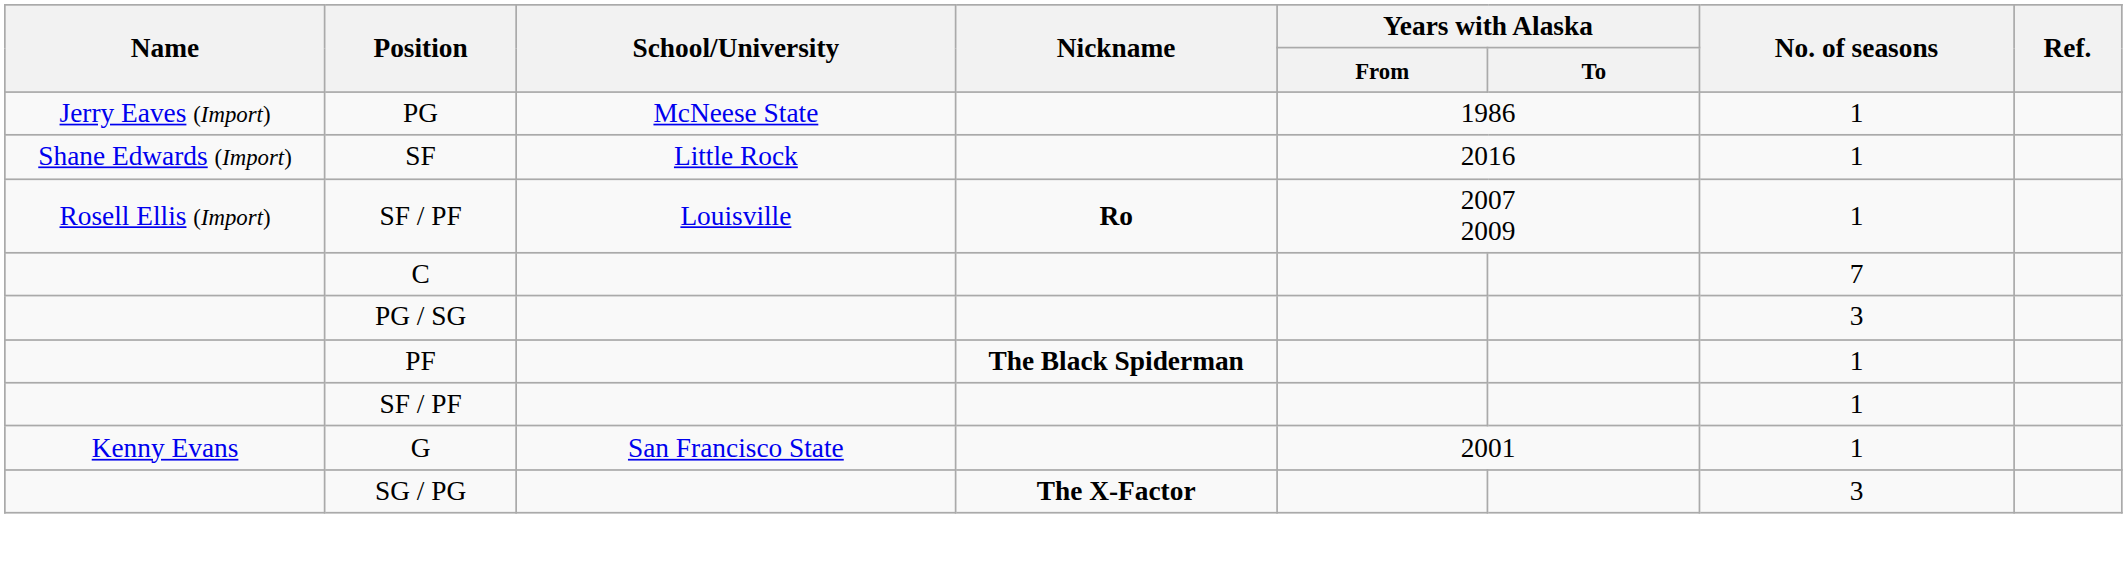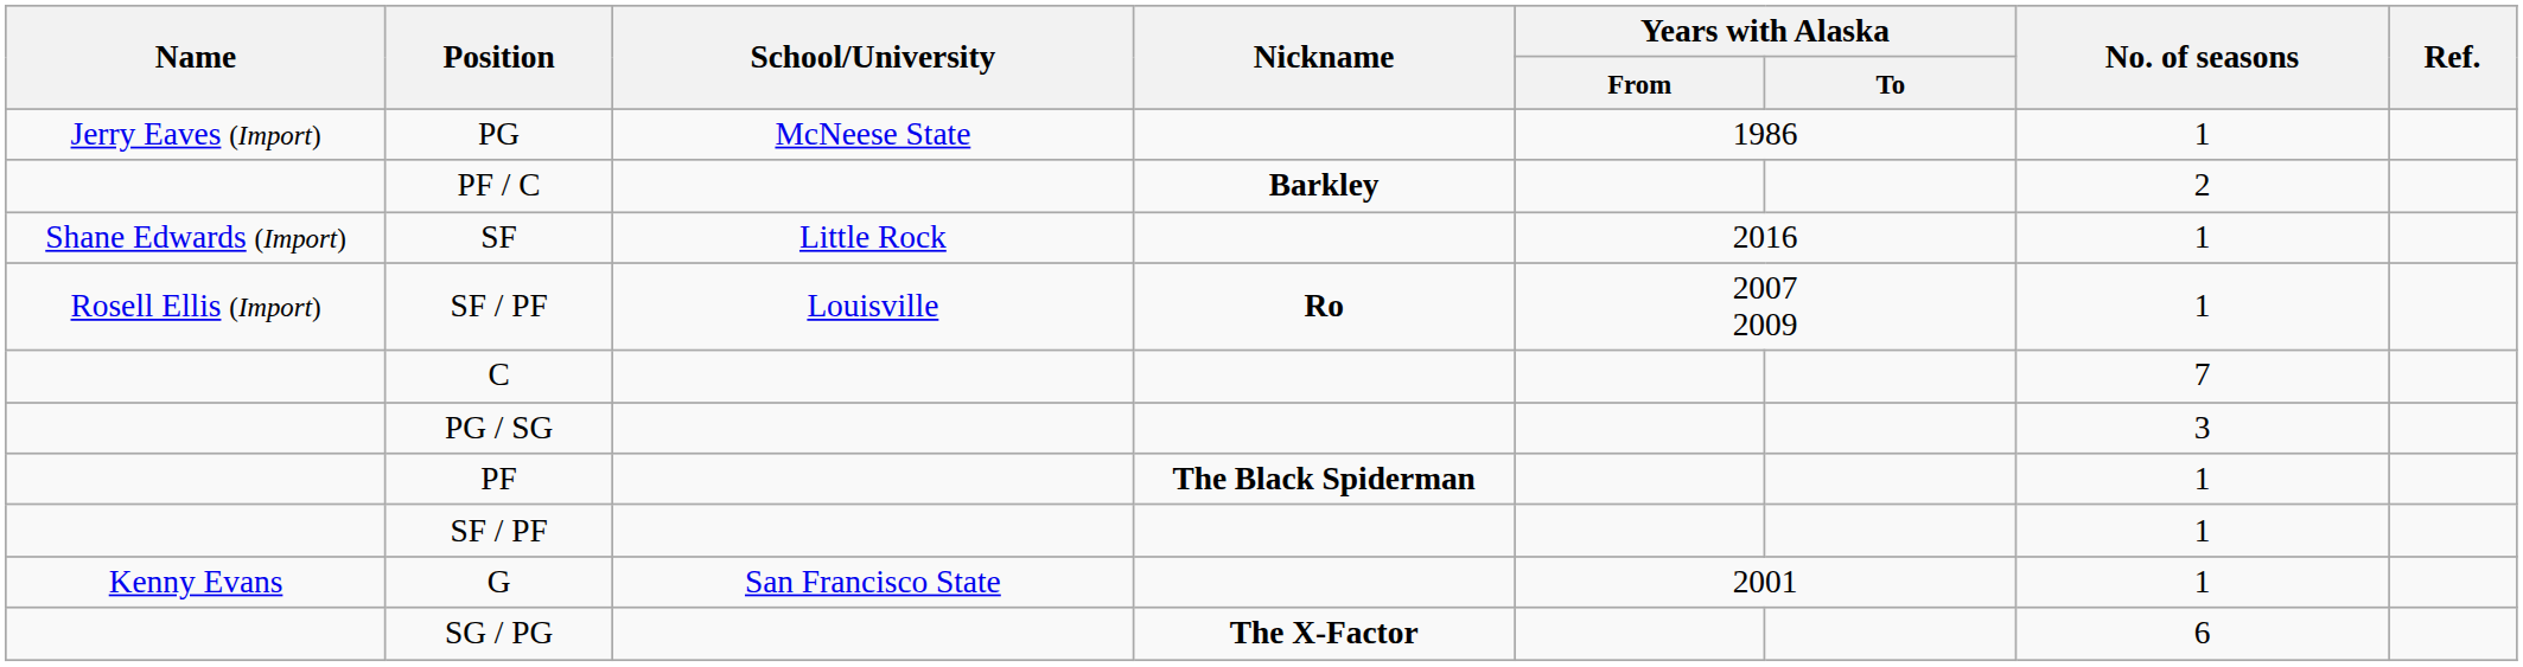 <table class="wikitable sortable" style="text-align:center" width="98%">
 <tr>
 <th style="width:180px;" rowspan="2">Name</th>
 <th rowspan="2">Position</th>
 <th style="width:250px;" rowspan="2">School/University</th>
 <th style="width:180px;" rowspan="2">Nickname</th>
 <th style="width:180px; text-align:center;" colspan="2">Years with Alaska</th>
 <th rowspan="2">No. of seasons</th>
 <th rowspan="2"; class=unsortable>Ref.</th>
 </tr>
 <tr>
 <th style="width:10%; text-align:center;"><small>From</small></th>
 <th style="width:10%; text-align:center;"><small>To</small></th>
 </tr>
 <tr>
 <td><a href='#'>Jerry Eaves</a> <small>(<em>Import</em>)</small></td>
 <td>PG</td>
 <td><a href='#'>McNeese State</a></td>
 <td></td>
 <td colspan="2">1986</td>
 <td>1</td>
+<td></td>
+</tr>
+<tr>
+<td></td>
+<td>PF / C</td>
+<td></td>
+<td><strong>Barkley</strong></td>
+<td></td>
+<td></td>
+<td>2</td>
 <td></td>
 </tr>
 <tr>
 <td><a href='#'>Shane Edwards</a> <small>(<em>Import</em>)</small></td>
 <td>SF</td>
 <td><a href='#'>Little Rock</a></td>
 <td></td>
 <td colspan="2">2016</td>
 <td>1</td>
 <td></td>
 </tr>
 <tr>
 <td><a href='#'>Rosell Ellis</a> <small>(<em>Import</em>)</small></td>
 <td>SF / PF</td>
 <td><a href='#'>Louisville</a></td>
 <td><strong>Ro</strong></td>
 <td colspan="2">2007<br>2009</td>
 <td>1</td>
 <td></td>
 </tr>
 <tr>
 <td></td>
 <td>C</td>
 <td></td>
 <td></td>
 <td></td>
 <td></td>
 <td>7</td>
 <td></td>
 </tr>
 <tr>
 <td></td>
 <td>PG / SG</td>
 <td></td>
 <td></td>
 <td></td>
 <td></td>
 <td>3</td>
 <td></td>
 </tr>
 <tr>
 <td></td>
 <td>PF</td>
 <td></td>
 <td><strong>The Black Spiderman</strong></td>
 <td></td>
 <td></td>
 <td>1</td>
 <td></td>
 </tr>
 <tr>
 <td></td>
 <td>SF / PF</td>
 <td></td>
 <td></td>
 <td></td>
 <td></td>
 <td>1</td>
 <td></td>
 </tr>
 <tr>
 <td><a href='#'>Kenny Evans</a></td>
 <td>G</td>
 <td><a href='#'>San Francisco State</a></td>
 <td></td>
 <td colspan="2">2001</td>
 <td>1</td>
 <td></td>
 </tr>
 <tr>
 <td></td>
 <td>SG / PG</td>
 <td></td>
 <td><strong>The X-Factor</strong></td>
 <td></td>
 <td></td>
-<td>3</td>
+<td>6</td>
 <td></td>
 </tr>
 </table>
